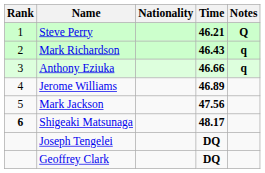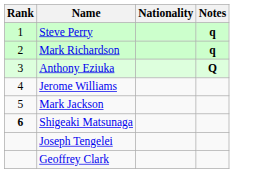 <table class="wikitable sortable" style="text-align:center">
 <tr>
 <th>Rank</th>
 <th>Name</th>
 <th>Nationality</th>
-<th>Time</th>
 <th>Notes</th>
 </tr>
 <tr bgcolor=ccffcc>
 <td>1</td>
 <td align=left><a href='#'>Steve Perry</a></td>
 <td align=left></td>
-<td><strong>46.21</strong></td>
-<td><strong>Q</strong></td>
+<td><strong>q</strong></td>
 </tr>
 <tr bgcolor=ccffcc>
 <td>2</td>
 <td align=left><a href='#'>Mark Richardson</a></td>
 <td align=left></td>
-<td><strong>46.43</strong></td>
 <td><strong>q</strong></td>
 </tr>
 <tr bgcolor=ddffdd>
 <td>3</td>
 <td align=left><a href='#'>Anthony Eziuka</a></td>
 <td align=left></td>
-<td><strong>46.66</strong></td>
-<td><strong>q</strong></td>
+<td><strong>Q</strong></td>
 </tr>
 <tr>
 <td>4</td>
 <td align=left><a href='#'>Jerome Williams</a></td>
 <td align=left></td>
-<td><strong>46.89</strong></td>
 <td></td>
 </tr>
 <tr>
 <td>5</td>
 <td align=left><a href='#'>Mark Jackson</a></td>
 <td align=left></td>
-<td><strong>47.56</strong></td>
 <td></td>
 </tr>
 <tr>
 <td><strong>6</strong></td>
 <td align=left><a href='#'>Shigeaki Matsunaga</a></td>
 <td align=left></td>
-<td><strong>48.17</strong></td>
 <td></td>
 </tr>
 <tr>
 <td></td>
 <td align=left><a href='#'>Joseph Tengelei</a></td>
 <td align=left></td>
-<td><strong>DQ</strong></td>
 <td></td>
 </tr>
 <tr>
 <td></td>
 <td align=left><a href='#'>Geoffrey Clark</a></td>
 <td align=left></td>
-<td><strong>DQ</strong></td>
 <td></td>
 </tr>
 </table>
